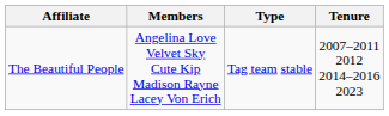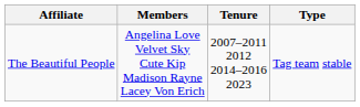 <table class="wikitable sortable" style="text-align:center;">
 <tr>
 <th>Affiliate</th>
 <th>Members</th>
+<th>Tenure</th>
 <th>Type</th>
-<th>Tenure</th>
 </tr>
 <tr>
 <td><a href='#'>The Beautiful People</a></td>
 <td><a href='#'>Angelina Love</a><br><a href='#'>Velvet Sky</a><br><a href='#'>Cute Kip</a><br><a href='#'>Madison Rayne</a><br><a href='#'>Lacey Von Erich</a></td>
+<td>2007–2011<br>2012<br>2014–2016<br>2023</td>
 <td><a href='#'>Tag team</a> <a href='#'>stable</a></td>
-<td>2007–2011<br>2012<br>2014–2016<br>2023</td>
 </tr>
 </table>
